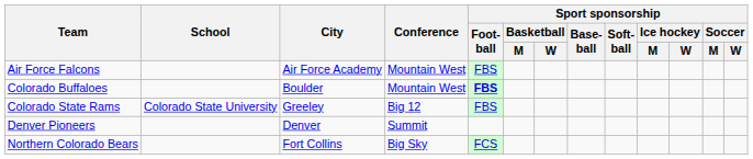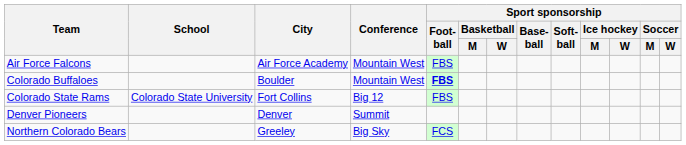 <table class="sortable wikitable">
 <tr>
 <th rowspan=3>Team</th>
 <th rowspan=3>School</th>
 <th rowspan=3>City</th>
 <th rowspan=3>Conference</th>
 <th colspan=9>Sport sponsorship</th>
 </tr>
 <tr>
 <th rowspan=2>Foot-<br>ball</th>
 <th colspan=2>Basketball</th>
 <th rowspan=2>Base-<br>ball</th>
 <th rowspan=2>Soft-<br>ball</th>
 <th colspan=2>Ice hockey</th>
 <th colspan=2>Soccer</th>
 </tr>
 <tr>
 <th>M</th>
 <th>W</th>
 <th>M</th>
 <th>W</th>
 <th>M</th>
 <th>W</th>
 </tr>
 <tr>
 <td><a href='#'>Air Force Falcons</a></td>
 <td></td>
 <td><a href='#'>Air Force Academy</a></td>
 <td><a href='#'>Mountain West</a></td>
 <td style="background:#D2FFD2; text-align:center"><a href='#'>FBS</a></td>
 <td></td>
 <td></td>
 <td></td>
 <td></td>
 <td> </td>
 <td></td>
 <td> </td>
 <td></td>
 </tr>
 <tr>
 <td><a href='#'>Colorado Buffaloes</a></td>
 <td></td>
 <td><a href='#'>Boulder</a></td>
 <td><a href='#'>Mountain West</a></td>
 <td style="background:#D2FFD2; text-align:center"><strong><a href='#'>FBS</a></strong></td>
 <td></td>
 <td></td>
 <td></td>
 <td></td>
 <td></td>
 <td></td>
 <td></td>
 <td></td>
 </tr>
 <tr>
 <td><a href='#'>Colorado State Rams</a></td>
 <td><a href='#'>Colorado State University</a></td>
-<td><a href='#'>Greeley</a></td>
+<td><a href='#'>Fort Collins</a></td>
 <td><a href='#'>Big 12</a></td>
 <td style="background:#D2FFD2; text-align:center"><a href='#'>FBS</a></td>
 <td></td>
 <td></td>
 <td></td>
 <td></td>
 <td></td>
 <td></td>
 <td></td>
 <td></td>
 </tr>
 <tr>
 <td><a href='#'>Denver Pioneers</a></td>
 <td></td>
 <td><a href='#'>Denver</a></td>
 <td><a href='#'>Summit</a></td>
 <td></td>
 <td></td>
 <td></td>
 <td></td>
 <td></td>
 <td> </td>
 <td></td>
 <td></td>
 <td></td>
 </tr>
 <tr>
 <td><a href='#'>Northern Colorado Bears</a></td>
 <td></td>
-<td><a href='#'>Fort Collins</a></td>
+<td><a href='#'>Greeley</a></td>
 <td><a href='#'>Big Sky</a></td>
 <td style="background:#D2FFD2; text-align:center"><a href='#'>FCS</a></td>
 <td></td>
 <td></td>
 <td> </td>
 <td></td>
 <td></td>
 <td></td>
 <td></td>
 <td></td>
 </tr>
 </table>
